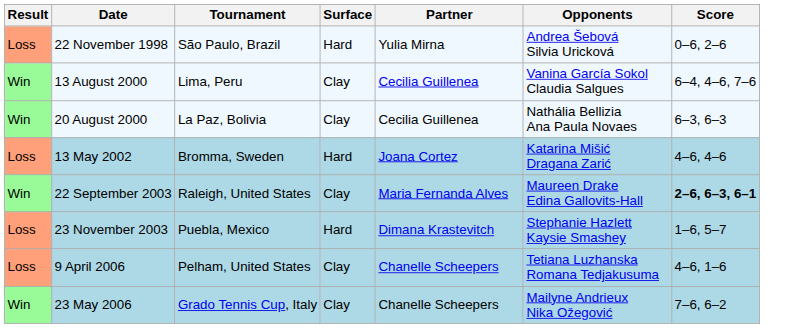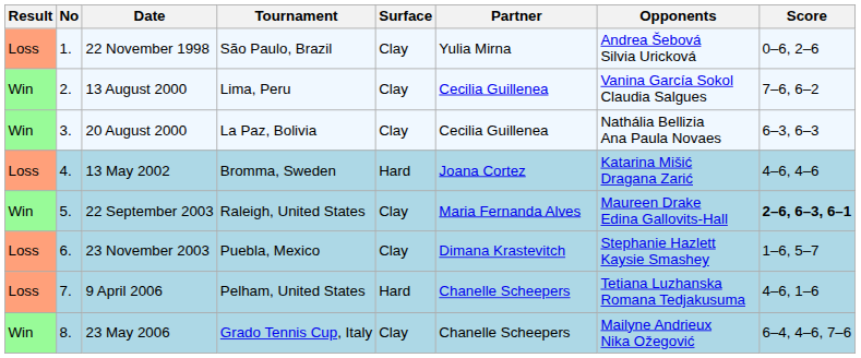 <table class="sortable wikitable" style="font-size:97%;">
 <tr>
 <th>Result</th>
+<th>No</th>
 <th>Date</th>
 <th>Tournament</th>
 <th>Surface</th>
 <th width=165>Partner</th>
 <th width=165>Opponents</th>
 <th class="unsortable">Score</th>
 </tr>
 <tr style="background:#f0f8ff;">
 <td style="background:#ffa07a;">Loss</td>
+<td>1.</td>
 <td>22 November 1998</td>
 <td>São Paulo, Brazil</td>
-<td>Hard</td>
+<td>Clay</td>
 <td> Yulia Mirna</td>
 <td> <a href='#'>Andrea Šebová</a> <br>  Silvia Uricková</td>
 <td>0–6, 2–6</td>
 </tr>
 <tr style="background:#f0f8ff;">
 <td style="background:#98fb98;">Win</td>
+<td>2.</td>
 <td>13 August 2000</td>
 <td>Lima, Peru</td>
 <td>Clay</td>
 <td> <a href='#'>Cecilia Guillenea</a></td>
 <td> <a href='#'>Vanina García Sokol</a> <br>  Claudia Salgues</td>
-<td>6–4, 4–6, 7–6</td>
+<td>7–6, 6–2</td>
 </tr>
 <tr style="background:#f0f8ff;">
 <td style="background:#98fb98;">Win</td>
+<td>3.</td>
 <td>20 August 2000</td>
 <td>La Paz, Bolivia</td>
 <td>Clay</td>
 <td> Cecilia Guillenea</td>
 <td> Nathália Bellizia <br>  Ana Paula Novaes</td>
 <td>6–3, 6–3</td>
 </tr>
 <tr style="background:lightblue;">
 <td style="background:#ffa07a;">Loss</td>
+<td>4.</td>
 <td>13 May 2002</td>
 <td>Bromma, Sweden</td>
 <td>Hard</td>
 <td> <a href='#'>Joana Cortez</a></td>
 <td> <a href='#'>Katarina Mišić</a> <br>  <a href='#'>Dragana Zarić</a></td>
 <td>4–6, 4–6</td>
 </tr>
 <tr style="background:lightblue;">
 <td style="background:#98fb98;">Win</td>
+<td>5.</td>
 <td>22 September 2003</td>
 <td>Raleigh, United States</td>
 <td>Clay</td>
 <td> <a href='#'>Maria Fernanda Alves</a></td>
 <td> <a href='#'>Maureen Drake</a> <br>  <a href='#'>Edina Gallovits-Hall</a></td>
 <td><strong>2–6, 6–3, 6–1</strong></td>
 </tr>
 <tr style="background:lightblue;">
 <td style="background:#ffa07a;">Loss</td>
+<td>6.</td>
 <td>23 November 2003</td>
 <td>Puebla, Mexico</td>
-<td>Hard</td>
+<td>Clay</td>
 <td> <a href='#'>Dimana Krastevitch</a></td>
 <td> <a href='#'>Stephanie Hazlett</a> <br>  <a href='#'>Kaysie Smashey</a></td>
 <td>1–6, 5–7</td>
 </tr>
 <tr style="background:lightblue;">
 <td style="background:#ffa07a;">Loss</td>
+<td>7.</td>
 <td>9 April 2006</td>
 <td>Pelham, United States</td>
-<td>Clay</td>
+<td>Hard</td>
 <td> <a href='#'>Chanelle Scheepers</a></td>
 <td> <a href='#'>Tetiana Luzhanska</a><br> <a href='#'>Romana Tedjakusuma</a></td>
 <td>4–6, 1–6</td>
 </tr>
 <tr style="background:lightblue;">
 <td style="background:#98fb98;">Win</td>
+<td>8.</td>
 <td>23 May 2006</td>
 <td><a href='#'>Grado Tennis Cup</a>, Italy</td>
 <td>Clay</td>
 <td> Chanelle Scheepers</td>
 <td> <a href='#'>Mailyne Andrieux</a><br> <a href='#'>Nika Ožegović</a></td>
-<td>7–6, 6–2</td>
+<td>6–4, 4–6, 7–6</td>
 </tr>
 </table>
